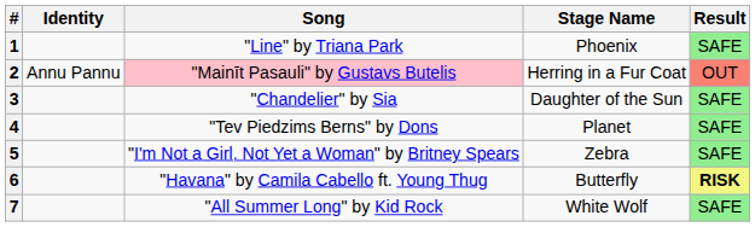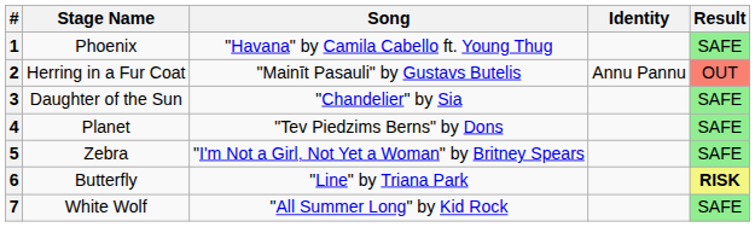 <table class="wikitable plainrowheaders" style="text-align: center;">
 <tr>
 <th>#</th>
+<th>Stage Name</th>
+<th>Song</th>
 <th>Identity</th>
-<th>Song</th>
-<th>Stage Name</th>
 <th>Result</th>
 </tr>
 <tr>
 <th>1</th>
+<td>Phoenix</td>
+<td>"<a href='#'>Havana</a>" by <a href='#'>Camila Cabello</a> ft. <a href='#'>Young Thug</a></td>
 <td></td>
-<td>"<a href='#'>Line</a>" by <a href='#'>Triana Park</a></td>
-<td>Phoenix</td>
 <td bgcolor="lightgreen">SAFE</td>
 </tr>
 <tr>
 <th>2</th>
+<td>Herring in a Fur Coat</td>
+<td>"Mainīt Pasauli" by <a href='#'>Gustavs Butelis</a></td>
 <td>Annu Pannu</td>
-<td style="background: pink;">"Mainīt Pasauli" by <a href='#'>Gustavs Butelis</a></td>
-<td>Herring in a Fur Coat</td>
 <td bgcolor="salmon">OUT</td>
 </tr>
 <tr>
 <th>3</th>
+<td>Daughter of the Sun</td>
+<td>"<a href='#'>Chandelier</a>" by <a href='#'>Sia</a></td>
 <td></td>
-<td>"<a href='#'>Chandelier</a>" by <a href='#'>Sia</a></td>
-<td>Daughter of the Sun</td>
 <td bgcolor="lightgreen">SAFE</td>
 </tr>
 <tr>
 <th>4</th>
+<td>Planet</td>
+<td>"Tev Piedzims Berns" by <a href='#'>Dons</a></td>
 <td></td>
-<td>"Tev Piedzims Berns" by <a href='#'>Dons</a></td>
-<td>Planet</td>
 <td bgcolor="lightgreen">SAFE</td>
 </tr>
 <tr>
 <th>5</th>
+<td>Zebra</td>
+<td>"<a href='#'>I'm Not a Girl, Not Yet a Woman</a>" by <a href='#'>Britney Spears</a></td>
 <td></td>
-<td>"<a href='#'>I'm Not a Girl, Not Yet a Woman</a>" by <a href='#'>Britney Spears</a></td>
-<td>Zebra</td>
 <td bgcolor="lightgreen">SAFE</td>
 </tr>
 <tr>
 <th>6</th>
+<td>Butterfly</td>
+<td>"<a href='#'>Line</a>" by <a href='#'>Triana Park</a></td>
 <td></td>
-<td>"<a href='#'>Havana</a>" by <a href='#'>Camila Cabello</a> ft. <a href='#'>Young Thug</a></td>
-<td>Butterfly</td>
 <td bgcolor="#F3F781"><strong>RISK</strong></td>
 </tr>
 <tr>
 <th>7</th>
+<td>White Wolf</td>
+<td>"<a href='#'>All Summer Long</a>" by <a href='#'>Kid Rock</a></td>
 <td></td>
-<td>"<a href='#'>All Summer Long</a>" by <a href='#'>Kid Rock</a></td>
-<td>White Wolf</td>
 <td bgcolor="lightgreen">SAFE</td>
 </tr>
 </table>
